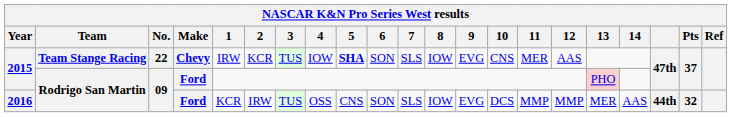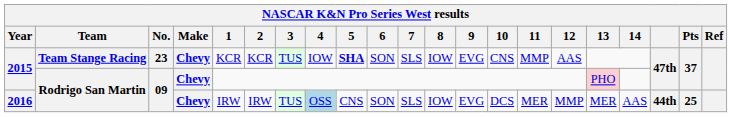 <table class="wikitable" style="text-align:center; font-size:75%">
 <tr>
 <th colspan=23><a href='#'>NASCAR K&N Pro Series West</a> results</th>
 </tr>
 <tr>
 <th>Year</th>
 <th>Team</th>
 <th>No.</th>
 <th>Make</th>
 <th>1</th>
 <th>2</th>
 <th>3</th>
 <th>4</th>
 <th>5</th>
 <th>6</th>
 <th>7</th>
 <th>8</th>
 <th>9</th>
 <th>10</th>
 <th>11</th>
 <th>12</th>
 <th>13</th>
 <th>14</th>
 <th></th>
 <th>Pts</th>
 <th>Ref</th>
 </tr>
 <tr>
 <th rowspan=2><a href='#'>2015</a></th>
 <th><a href='#'>Team Stange Racing</a></th>
-<th>22</th>
+<th>23</th>
 <th><a href='#'>Chevy</a></th>
-<td><a href='#'>IRW</a></td>
+<td><a href='#'>KCR</a></td>
 <td><a href='#'>KCR</a></td>
 <td style="background:#DFFFDF;"><a href='#'>TUS</a><br></td>
 <td><a href='#'>IOW</a></td>
 <td><strong><a href='#'>SHA</a></strong></td>
 <td><a href='#'>SON</a></td>
 <td><a href='#'>SLS</a></td>
 <td><a href='#'>IOW</a></td>
 <td><a href='#'>EVG</a></td>
 <td><a href='#'>CNS</a></td>
-<td><a href='#'>MER</a></td>
+<td><a href='#'>MMP</a></td>
 <td><a href='#'>AAS</a></td>
 <td colspan=2></td>
 <th rowspan=2>47th</th>
 <th rowspan=2>37</th>
 <th rowspan=2></th>
 </tr>
 <tr>
 <th rowspan=2>Rodrigo San Martin</th>
 <th rowspan=2>09</th>
-<th><a href='#'>Ford</a></th>
+<th><a href='#'>Chevy</a></th>
 <td colspan=12></td>
 <td style="background:#FFCFCF;"><a href='#'>PHO</a><br></td>
 <td></td>
 </tr>
 <tr>
 <th><a href='#'>2016</a></th>
-<th><a href='#'>Ford</a></th>
-<td><a href='#'>KCR</a></td>
+<th><a href='#'>Chevy</a></th>
+<td><a href='#'>IRW</a></td>
 <td><a href='#'>IRW</a></td>
 <td style="background:#DFFFDF;"><a href='#'>TUS</a><br></td>
-<td><a href='#'>OSS</a></td>
+<td style="background: lightblue;"><a href='#'>OSS</a></td>
 <td><a href='#'>CNS</a></td>
 <td><a href='#'>SON</a></td>
 <td><a href='#'>SLS</a></td>
 <td><a href='#'>IOW</a></td>
 <td><a href='#'>EVG</a></td>
 <td><a href='#'>DCS</a></td>
-<td><a href='#'>MMP</a></td>
+<td><a href='#'>MER</a></td>
 <td><a href='#'>MMP</a></td>
 <td><a href='#'>MER</a></td>
 <td><a href='#'>AAS</a></td>
 <th>44th</th>
-<th>32</th>
+<th>25</th>
 <th></th>
 </tr>
 </table>
